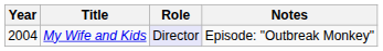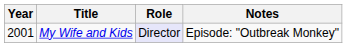 <table class="wikitable sortable">
 <tr>
 <th>Year</th>
 <th>Title</th>
 <th>Role</th>
 <th class="unsortable">Notes</th>
 </tr>
 <tr>
-<td>2004</td>
+<td>2001</td>
 <td><em><a href='#'>My Wife and Kids</a></em></td>
 <td style="background: lavender;">Director</td>
 <td>Episode: "Outbreak Monkey"</td>
 </tr>
 </table>
